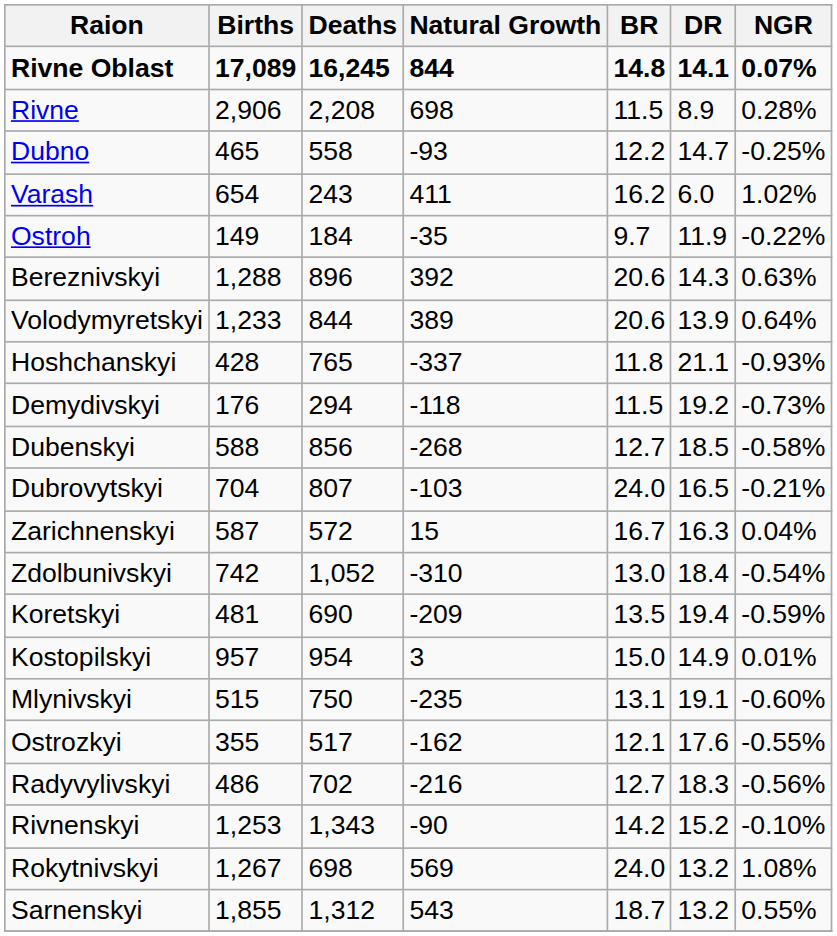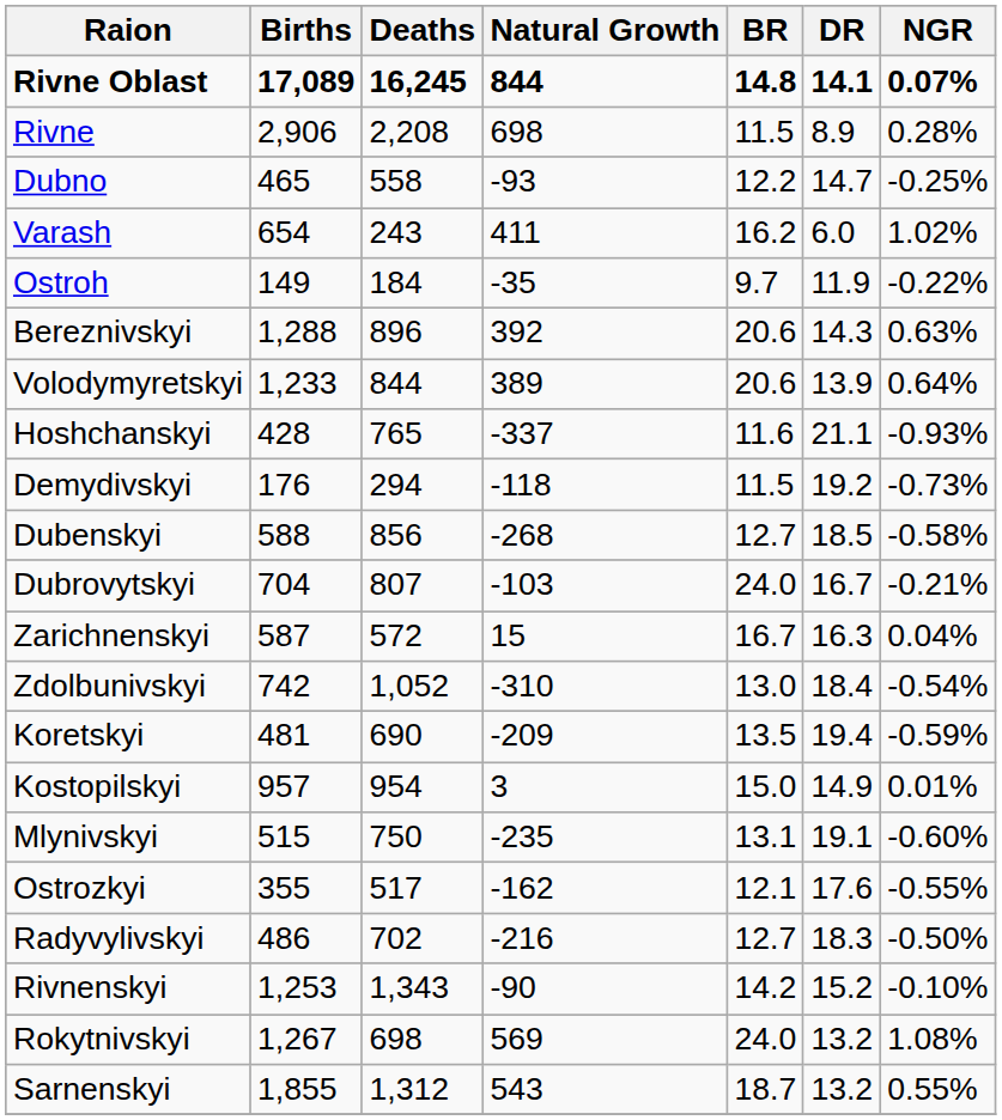 <table class="wikitable sortable">
 <tr>
 <th>Raion</th>
 <th>Births</th>
 <th>Deaths</th>
 <th>Natural Growth</th>
 <th>BR</th>
 <th>DR</th>
 <th>NGR</th>
 </tr>
 <tr --->
 <td><strong>Rivne Oblast</strong></td>
 <td><strong>17,089</strong></td>
 <td><strong>16,245</strong></td>
 <td><strong>844</strong></td>
 <td><strong>14.8</strong></td>
 <td><strong>14.1</strong></td>
 <td><strong>0.07%</strong></td>
 </tr>
 <tr --->
 <td><a href='#'>Rivne</a></td>
 <td>2,906</td>
 <td>2,208</td>
 <td>698</td>
 <td>11.5</td>
 <td>8.9</td>
 <td>0.28%</td>
 </tr>
 <tr --->
 <td><a href='#'>Dubno</a></td>
 <td>465</td>
 <td>558</td>
 <td>-93</td>
 <td>12.2</td>
 <td>14.7</td>
 <td>-0.25%</td>
 </tr>
 <tr --->
 <td><a href='#'>Varash</a></td>
 <td>654</td>
 <td>243</td>
 <td>411</td>
 <td>16.2</td>
 <td>6.0</td>
 <td>1.02%</td>
 </tr>
 <tr --->
 <td><a href='#'>Ostroh</a></td>
 <td>149</td>
 <td>184</td>
 <td>-35</td>
 <td>9.7</td>
 <td>11.9</td>
 <td>-0.22%</td>
 </tr>
 <tr --->
 <td>Bereznivskyi</td>
 <td>1,288</td>
 <td>896</td>
 <td>392</td>
 <td>20.6</td>
 <td>14.3</td>
 <td>0.63%</td>
 </tr>
 <tr --->
 <td>Volodymyretskyi</td>
 <td>1,233</td>
 <td>844</td>
 <td>389</td>
 <td>20.6</td>
 <td>13.9</td>
 <td>0.64%</td>
 </tr>
 <tr --->
 <td>Hoshchanskyi</td>
 <td>428</td>
 <td>765</td>
 <td>-337</td>
-<td>11.8</td>
+<td>11.6</td>
 <td>21.1</td>
 <td>-0.93%</td>
 </tr>
 <tr --->
 <td>Demydivskyi</td>
 <td>176</td>
 <td>294</td>
 <td>-118</td>
 <td>11.5</td>
 <td>19.2</td>
 <td>-0.73%</td>
 </tr>
 <tr --->
 <td>Dubenskyi</td>
 <td>588</td>
 <td>856</td>
 <td>-268</td>
 <td>12.7</td>
 <td>18.5</td>
 <td>-0.58%</td>
 </tr>
 <tr --->
 <td>Dubrovytskyi</td>
 <td>704</td>
 <td>807</td>
 <td>-103</td>
 <td>24.0</td>
-<td>16.5</td>
+<td>16.7</td>
 <td>-0.21%</td>
 </tr>
 <tr --->
 <td>Zarichnenskyi</td>
 <td>587</td>
 <td>572</td>
 <td>15</td>
 <td>16.7</td>
 <td>16.3</td>
 <td>0.04%</td>
 </tr>
 <tr --->
 <td>Zdolbunivskyi</td>
 <td>742</td>
 <td>1,052</td>
 <td>-310</td>
 <td>13.0</td>
 <td>18.4</td>
 <td>-0.54%</td>
 </tr>
 <tr --->
 <td>Koretskyi</td>
 <td>481</td>
 <td>690</td>
 <td>-209</td>
 <td>13.5</td>
 <td>19.4</td>
 <td>-0.59%</td>
 </tr>
 <tr --->
 <td>Kostopilskyi</td>
 <td>957</td>
 <td>954</td>
 <td>3</td>
 <td>15.0</td>
 <td>14.9</td>
 <td>0.01%</td>
 </tr>
 <tr --->
 <td>Mlynivskyi</td>
 <td>515</td>
 <td>750</td>
 <td>-235</td>
 <td>13.1</td>
 <td>19.1</td>
 <td>-0.60%</td>
 </tr>
 <tr --->
 <td>Ostrozkyi</td>
 <td>355</td>
 <td>517</td>
 <td>-162</td>
 <td>12.1</td>
 <td>17.6</td>
 <td>-0.55%</td>
 </tr>
 <tr --->
 <td>Radyvylivskyi</td>
 <td>486</td>
 <td>702</td>
 <td>-216</td>
 <td>12.7</td>
 <td>18.3</td>
-<td>-0.56%</td>
+<td>-0.50%</td>
 </tr>
 <tr --->
 <td>Rivnenskyi</td>
 <td>1,253</td>
 <td>1,343</td>
 <td>-90</td>
 <td>14.2</td>
 <td>15.2</td>
 <td>-0.10%</td>
 </tr>
 <tr --->
 <td>Rokytnivskyi</td>
 <td>1,267</td>
 <td>698</td>
 <td>569</td>
 <td>24.0</td>
 <td>13.2</td>
 <td>1.08%</td>
 </tr>
 <tr --->
 <td>Sarnenskyi</td>
 <td>1,855</td>
 <td>1,312</td>
 <td>543</td>
 <td>18.7</td>
 <td>13.2</td>
 <td>0.55%</td>
 </tr>
 <tr --->
 </tr>
 </table>
